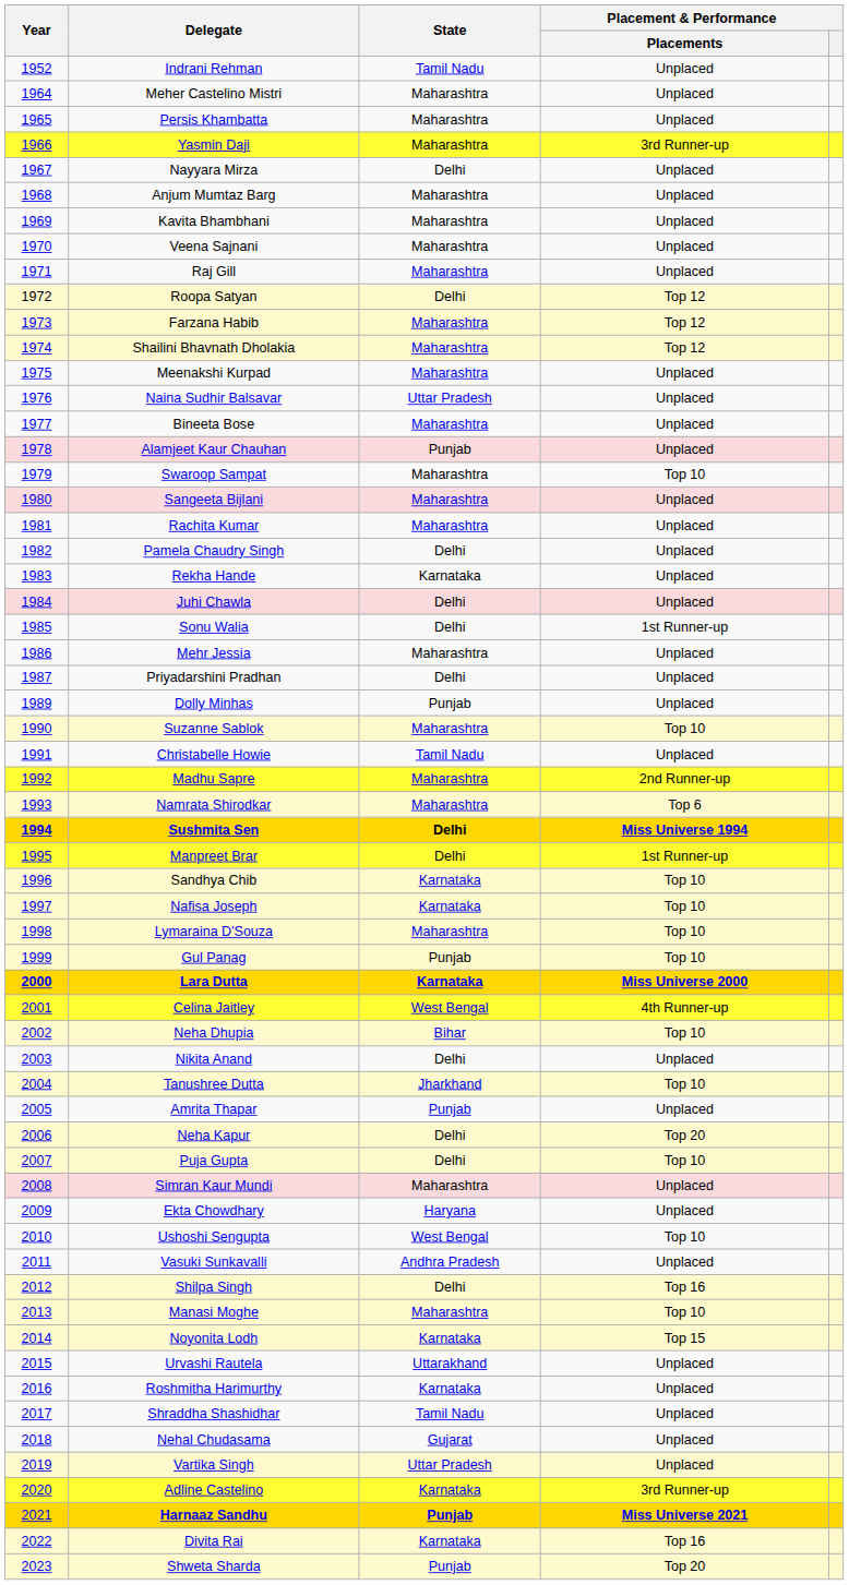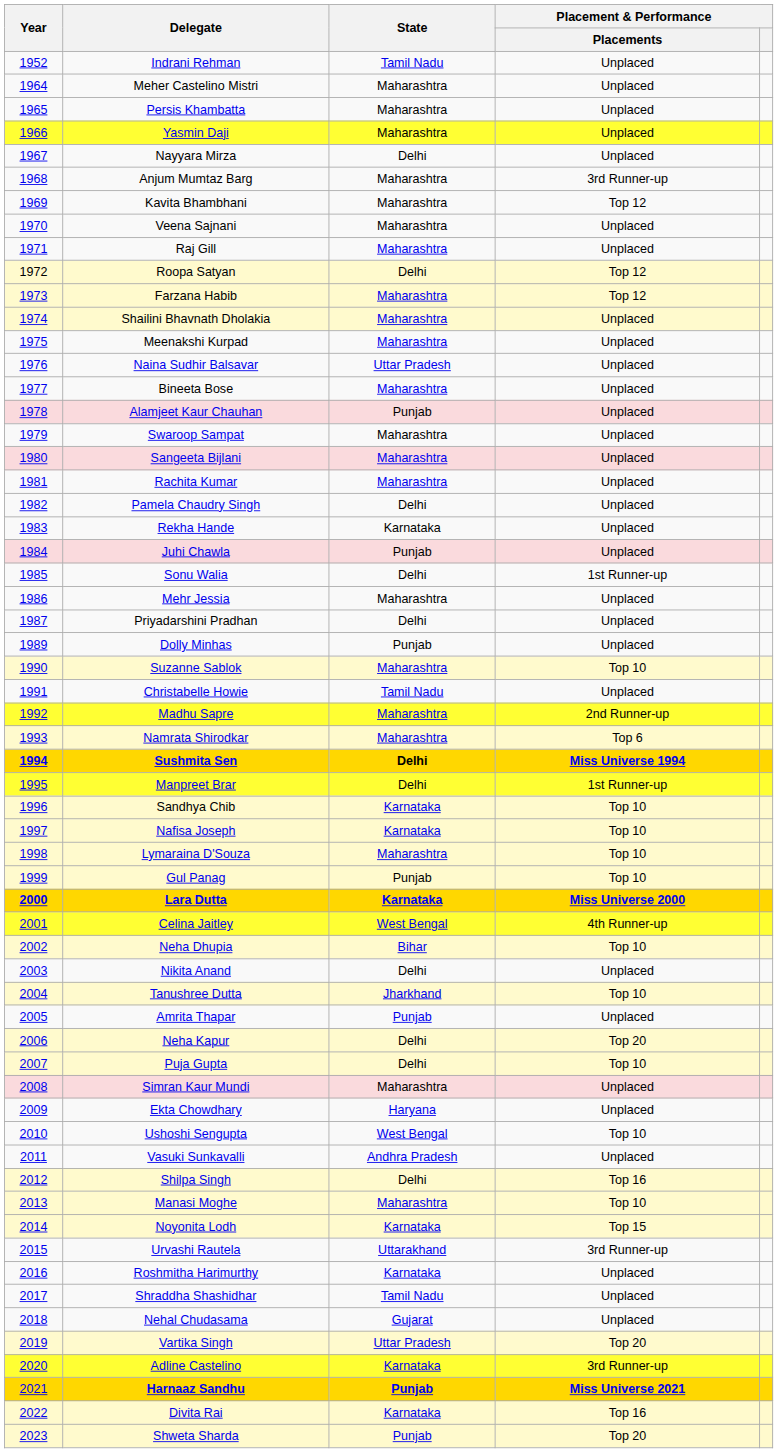 <table class="wikitable" style="text-align:center; line-height:20px; font-size:90%; width:100%;">
 <tr>
 <th rowspan="2">Year</th>
 <th rowspan="2">Delegate</th>
 <th rowspan="2">State</th>
 <th colspan="2">Placement & Performance</th>
 </tr>
 <tr>
 <th>Placements</th>
 <th></th>
 </tr>
 <tr>
 <td><a href='#'>1952</a></td>
 <td><a href='#'>Indrani Rehman</a></td>
 <td><a href='#'>Tamil Nadu</a></td>
 <td>Unplaced</td>
 <td></td>
 </tr>
 <tr>
 <td><a href='#'>1964</a></td>
 <td>Meher Castelino Mistri</td>
 <td>Maharashtra</td>
 <td>Unplaced</td>
 <td></td>
 </tr>
 <tr>
 <td><a href='#'>1965</a></td>
 <td><a href='#'>Persis Khambatta</a></td>
 <td>Maharashtra</td>
 <td>Unplaced</td>
 <td></td>
 </tr>
 <tr style="background-color:#FFFF33;">
 <td><a href='#'>1966</a></td>
 <td><a href='#'>Yasmin Daji</a></td>
 <td>Maharashtra</td>
-<td>3rd Runner-up</td>
+<td>Unplaced</td>
 <td style="background:;"></td>
 </tr>
 <tr>
 <td><a href='#'>1967</a></td>
 <td>Nayyara Mirza</td>
 <td>Delhi</td>
 <td>Unplaced</td>
 <td></td>
 </tr>
 <tr>
 <td><a href='#'>1968</a></td>
 <td>Anjum Mumtaz Barg</td>
 <td>Maharashtra</td>
-<td>Unplaced</td>
+<td>3rd Runner-up</td>
 <td></td>
 </tr>
 <tr>
 <td><a href='#'>1969</a></td>
 <td>Kavita Bhambhani</td>
 <td>Maharashtra</td>
-<td>Unplaced</td>
+<td>Top 12</td>
 <td></td>
 </tr>
 <tr>
 <td><a href='#'>1970</a></td>
 <td>Veena Sajnani</td>
 <td>Maharashtra</td>
 <td>Unplaced</td>
 <td></td>
 </tr>
 <tr>
 <td><a href='#'>1971</a></td>
 <td>Raj Gill</td>
 <td><a href='#'>Maharashtra</a></td>
 <td>Unplaced</td>
 <td></td>
 </tr>
 <tr style="background:#FFFACD;">
 <td>1972</td>
 <td>Roopa Satyan</td>
 <td>Delhi</td>
 <td>Top 12</td>
 <td></td>
 </tr>
 <tr style="background:#FFFACD;">
 <td><a href='#'>1973</a></td>
 <td>Farzana Habib</td>
 <td><a href='#'>Maharashtra</a></td>
 <td>Top 12</td>
 <td></td>
 </tr>
 <tr style="background:#FFFACD;">
 <td><a href='#'>1974</a></td>
 <td>Shailini Bhavnath Dholakia</td>
 <td><a href='#'>Maharashtra</a></td>
-<td>Top 12</td>
+<td>Unplaced</td>
 <td></td>
 </tr>
 <tr>
 <td><a href='#'>1975</a></td>
 <td>Meenakshi Kurpad</td>
 <td><a href='#'>Maharashtra</a></td>
 <td>Unplaced</td>
 <td></td>
 </tr>
 <tr>
 <td><a href='#'>1976</a></td>
 <td><a href='#'>Naina Sudhir Balsavar</a></td>
 <td><a href='#'>Uttar Pradesh</a></td>
 <td>Unplaced</td>
 <td></td>
 </tr>
 <tr>
 <td><a href='#'>1977</a></td>
 <td>Bineeta Bose</td>
 <td><a href='#'>Maharashtra</a></td>
 <td>Unplaced</td>
 <td></td>
 </tr>
 <tr style="background-color:#FADADD;">
 <td><a href='#'>1978</a></td>
 <td><a href='#'>Alamjeet Kaur Chauhan</a></td>
 <td>Punjab</td>
 <td>Unplaced</td>
 <td style="background:;"></td>
 </tr>
 <tr>
 <td><a href='#'>1979</a></td>
 <td><a href='#'>Swaroop Sampat</a></td>
 <td>Maharashtra</td>
-<td>Top 10</td>
+<td>Unplaced</td>
 <td></td>
 </tr>
 <tr style="background-color:#FADADD;">
 <td><a href='#'>1980</a></td>
 <td><a href='#'>Sangeeta Bijlani</a></td>
 <td><a href='#'>Maharashtra</a></td>
 <td>Unplaced</td>
 <td style="background:;"></td>
 </tr>
 <tr>
 <td><a href='#'>1981</a></td>
 <td><a href='#'>Rachita Kumar</a></td>
 <td><a href='#'>Maharashtra</a></td>
 <td>Unplaced</td>
 <td></td>
 </tr>
 <tr>
 <td><a href='#'>1982</a></td>
 <td><a href='#'>Pamela Chaudry Singh</a></td>
 <td>Delhi</td>
 <td>Unplaced</td>
 <td></td>
 </tr>
 <tr>
 <td><a href='#'>1983</a></td>
 <td><a href='#'>Rekha Hande</a></td>
 <td>Karnataka</td>
 <td>Unplaced</td>
 <td></td>
 </tr>
 <tr style="background-color:#FADADD;">
 <td><a href='#'>1984</a></td>
 <td><a href='#'>Juhi Chawla</a></td>
-<td>Delhi</td>
+<td>Punjab</td>
 <td>Unplaced</td>
 <td style="background:;"></td>
 </tr>
 <tr>
 <td><a href='#'>1985</a></td>
 <td><a href='#'>Sonu Walia</a></td>
 <td>Delhi</td>
 <td>1st Runner-up</td>
 <td></td>
 </tr>
 <tr>
 <td><a href='#'>1986</a></td>
 <td><a href='#'>Mehr Jessia</a></td>
 <td>Maharashtra</td>
 <td>Unplaced</td>
 <td></td>
 </tr>
 <tr>
 <td><a href='#'>1987</a></td>
 <td>Priyadarshini Pradhan</td>
 <td>Delhi</td>
 <td>Unplaced</td>
 <td></td>
 </tr>
 <tr>
 <td><a href='#'>1989</a></td>
 <td><a href='#'>Dolly Minhas</a></td>
 <td>Punjab</td>
 <td>Unplaced</td>
 <td></td>
 </tr>
 <tr style="background:#FFFACD;">
 <td><a href='#'>1990</a></td>
 <td><a href='#'>Suzanne Sablok</a></td>
 <td><a href='#'>Maharashtra</a></td>
 <td>Top 10</td>
 <td></td>
 </tr>
 <tr>
 <td><a href='#'>1991</a></td>
 <td><a href='#'>Christabelle Howie</a></td>
 <td><a href='#'>Tamil Nadu</a></td>
 <td>Unplaced</td>
 <td></td>
 </tr>
 <tr style="background-color:#FFFF33;">
 <td><a href='#'>1992</a></td>
 <td><a href='#'>Madhu Sapre</a></td>
 <td><a href='#'>Maharashtra</a></td>
 <td>2nd Runner-up</td>
 <td style="background:;"></td>
 </tr>
 <tr style="background:#FFFACD;">
 <td><a href='#'>1993</a></td>
 <td><a href='#'>Namrata Shirodkar</a></td>
 <td><a href='#'>Maharashtra</a></td>
 <td>Top 6</td>
 <td style="background:;"></td>
 </tr>
 <tr style="background-color:gold;">
 <td><a href='#'><strong>1994</strong></a></td>
 <td><strong><a href='#'>Sushmita Sen</a></strong></td>
 <td><strong>Delhi</strong></td>
 <td><strong><a href='#'>Miss Universe 1994</a></strong></td>
 <td style="background:;"></td>
 </tr>
 <tr style="background-color:#FFFF33;">
 <td><a href='#'>1995</a></td>
 <td><a href='#'>Manpreet Brar</a></td>
 <td>Delhi</td>
 <td>1st Runner-up</td>
 <td style="background:;"></td>
 </tr>
 <tr style="background:#FFFACD;">
 <td><a href='#'>1996</a></td>
 <td>Sandhya Chib</td>
 <td><a href='#'>Karnataka</a></td>
 <td>Top 10</td>
 <td></td>
 </tr>
 <tr style="background:#FFFACD;">
 <td><a href='#'>1997</a></td>
 <td><a href='#'>Nafisa Joseph</a></td>
 <td><a href='#'>Karnataka</a></td>
 <td>Top 10</td>
 <td></td>
 </tr>
 <tr style="background:#FFFACD;">
 <td><a href='#'>1998</a></td>
 <td><a href='#'>Lymaraina D'Souza</a></td>
 <td><a href='#'>Maharashtra</a></td>
 <td>Top 10</td>
 <td></td>
 </tr>
 <tr style="background:#FFFACD;">
 <td><a href='#'>1999</a></td>
 <td><a href='#'>Gul Panag</a></td>
 <td>Punjab</td>
 <td>Top 10</td>
 <td style="background:;"></td>
 </tr>
 <tr style="background-color:gold;">
 <td><a href='#'><strong>2000</strong></a></td>
 <td><strong><a href='#'>Lara Dutta</a></strong></td>
 <td><strong><a href='#'>Karnataka</a></strong></td>
 <td><strong><a href='#'>Miss Universe 2000</a></strong></td>
 <td style="background:;"></td>
 </tr>
 <tr style="background-color:#FFFF33;">
 <td><a href='#'>2001</a></td>
 <td><a href='#'>Celina Jaitley</a></td>
 <td><a href='#'>West Bengal</a></td>
 <td>4th Runner-up</td>
 <td style="background:;"></td>
 </tr>
 <tr style="background:#FFFACD;">
 <td><a href='#'>2002</a></td>
 <td><a href='#'>Neha Dhupia</a></td>
 <td><a href='#'>Bihar</a></td>
 <td>Top 10</td>
 <td></td>
 </tr>
 <tr>
 <td><a href='#'>2003</a></td>
 <td><a href='#'>Nikita Anand</a></td>
 <td>Delhi</td>
 <td>Unplaced</td>
 <td></td>
 </tr>
 <tr style="background:#FFFACD;">
 <td><a href='#'>2004</a></td>
 <td><a href='#'>Tanushree Dutta</a></td>
 <td><a href='#'>Jharkhand</a></td>
 <td>Top 10</td>
 <td></td>
 </tr>
 <tr>
 <td><a href='#'>2005</a></td>
 <td><a href='#'>Amrita Thapar</a></td>
 <td><a href='#'>Punjab</a></td>
 <td>Unplaced</td>
 <td></td>
 </tr>
 <tr style="background:#FFFACD;">
 <td><a href='#'>2006</a></td>
 <td><a href='#'>Neha Kapur</a></td>
 <td>Delhi</td>
 <td>Top 20</td>
 <td></td>
 </tr>
 <tr style="background:#FFFACD;">
 <td><a href='#'>2007</a></td>
 <td><a href='#'>Puja Gupta</a></td>
 <td>Delhi</td>
 <td>Top 10</td>
 <td></td>
 </tr>
 <tr style="background:#FADADD;">
 <td><a href='#'>2008</a></td>
 <td><a href='#'>Simran Kaur Mundi</a></td>
 <td>Maharashtra</td>
 <td>Unplaced</td>
 <td style="background:;"></td>
 </tr>
 <tr>
 <td><a href='#'>2009</a></td>
 <td><a href='#'>Ekta Chowdhary</a></td>
 <td><a href='#'>Haryana</a></td>
 <td>Unplaced</td>
 <td></td>
 </tr>
 <tr>
 <td><a href='#'>2010</a></td>
 <td><a href='#'>Ushoshi Sengupta</a></td>
 <td><a href='#'>West Bengal</a></td>
 <td>Top 10</td>
 <td></td>
 </tr>
 <tr>
 <td><a href='#'>2011</a></td>
 <td><a href='#'>Vasuki Sunkavalli</a></td>
 <td><a href='#'>Andhra Pradesh</a></td>
 <td>Unplaced</td>
 <td></td>
 </tr>
 <tr style="background:#FFFACD;">
 <td><a href='#'>2012</a></td>
 <td><a href='#'>Shilpa Singh</a></td>
 <td>Delhi</td>
 <td>Top 16</td>
 <td style="background:;"></td>
 </tr>
 <tr style="background:#FFFACD;">
 <td><a href='#'>2013</a></td>
 <td><a href='#'>Manasi Moghe</a></td>
 <td><a href='#'>Maharashtra</a></td>
 <td>Top 10</td>
 <td></td>
 </tr>
 <tr style="background:#FFFACD;">
 <td><a href='#'>2014</a></td>
 <td><a href='#'>Noyonita Lodh</a></td>
 <td><a href='#'>Karnataka</a></td>
 <td>Top 15</td>
 <td style="background:;"></td>
 </tr>
 <tr>
 <td><a href='#'>2015</a></td>
 <td><a href='#'>Urvashi Rautela</a></td>
 <td><a href='#'>Uttarakhand</a></td>
-<td>Unplaced</td>
+<td>3rd Runner-up</td>
 <td></td>
 </tr>
 <tr>
 <td><a href='#'>2016</a></td>
 <td><a href='#'>Roshmitha Harimurthy</a></td>
 <td><a href='#'>Karnataka</a></td>
 <td>Unplaced</td>
 <td></td>
 </tr>
 <tr>
 <td><a href='#'>2017</a></td>
 <td><a href='#'>Shraddha Shashidhar</a></td>
 <td><a href='#'>Tamil Nadu</a></td>
 <td>Unplaced</td>
 <td></td>
 </tr>
 <tr>
 <td><a href='#'>2018</a></td>
 <td><a href='#'>Nehal Chudasama</a></td>
 <td><a href='#'>Gujarat</a></td>
 <td>Unplaced</td>
 <td></td>
 </tr>
 <tr style="background:#FFFACD;">
 <td><a href='#'>2019</a></td>
 <td><a href='#'>Vartika Singh</a></td>
 <td><a href='#'>Uttar Pradesh</a></td>
-<td>Unplaced</td>
+<td>Top 20</td>
 <td></td>
 </tr>
 <tr style="background-color:#FFFF33;">
 <td><a href='#'>2020</a></td>
 <td><a href='#'>Adline Castelino</a></td>
 <td><a href='#'>Karnataka</a></td>
 <td>3rd Runner-up</td>
 <td></td>
 </tr>
 <tr style="background-color:gold;">
 <td><a href='#'>2021</a></td>
 <td><strong><a href='#'>Harnaaz Sandhu</a></strong></td>
 <td><strong><a href='#'>Punjab</a></strong></td>
 <td><strong><a href='#'>Miss Universe 2021</a></strong></td>
 <td></td>
 </tr>
 <tr style="background:#FFFACD;">
 <td><a href='#'>2022</a></td>
 <td><a href='#'>Divita Rai</a></td>
 <td><a href='#'>Karnataka</a></td>
 <td>Top 16</td>
 <td></td>
 </tr>
 <tr style="background:#FFFACD;">
 <td><a href='#'>2023</a></td>
 <td><a href='#'>Shweta Sharda</a></td>
 <td><a href='#'>Punjab</a></td>
 <td>Top 20</td>
 <td></td>
 </tr>
 </table>
